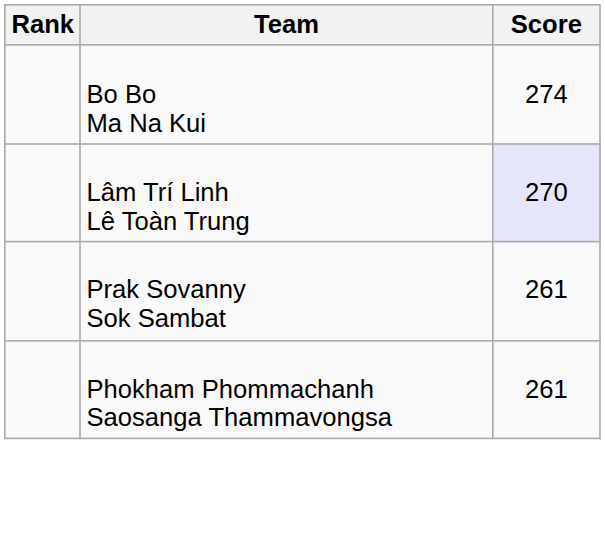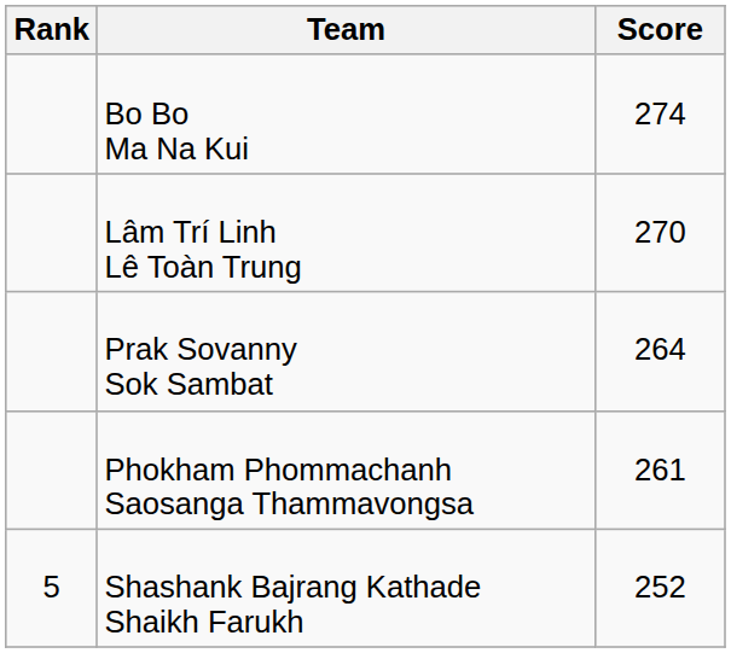 <table class=wikitable style="text-align:center">
 <tr>
 <th width=40>Rank</th>
 <th width=250>Team</th>
 <th width=60>Score</th>
 </tr>
 <tr>
 <td></td>
 <td align=left><br>Bo Bo<br>Ma Na Kui</td>
 <td>274</td>
 </tr>
 <tr>
 <td></td>
 <td align=left><br>Lâm Trí Linh<br>Lê Toàn Trung</td>
-<td style="background: lavender;">270</td>
+<td>270</td>
 </tr>
 <tr>
 <td></td>
 <td align=left><br>Prak Sovanny<br>Sok Sambat</td>
-<td>261</td>
+<td>264</td>
 </tr>
 <tr>
 <td></td>
 <td align=left><br>Phokham Phommachanh<br>Saosanga Thammavongsa</td>
 <td>261</td>
 </tr>
+<tr>
+<td>5</td>
+<td align=left><br>Shashank Bajrang Kathade<br>Shaikh Farukh</td>
+<td>252</td>
+</tr>
 </table>
